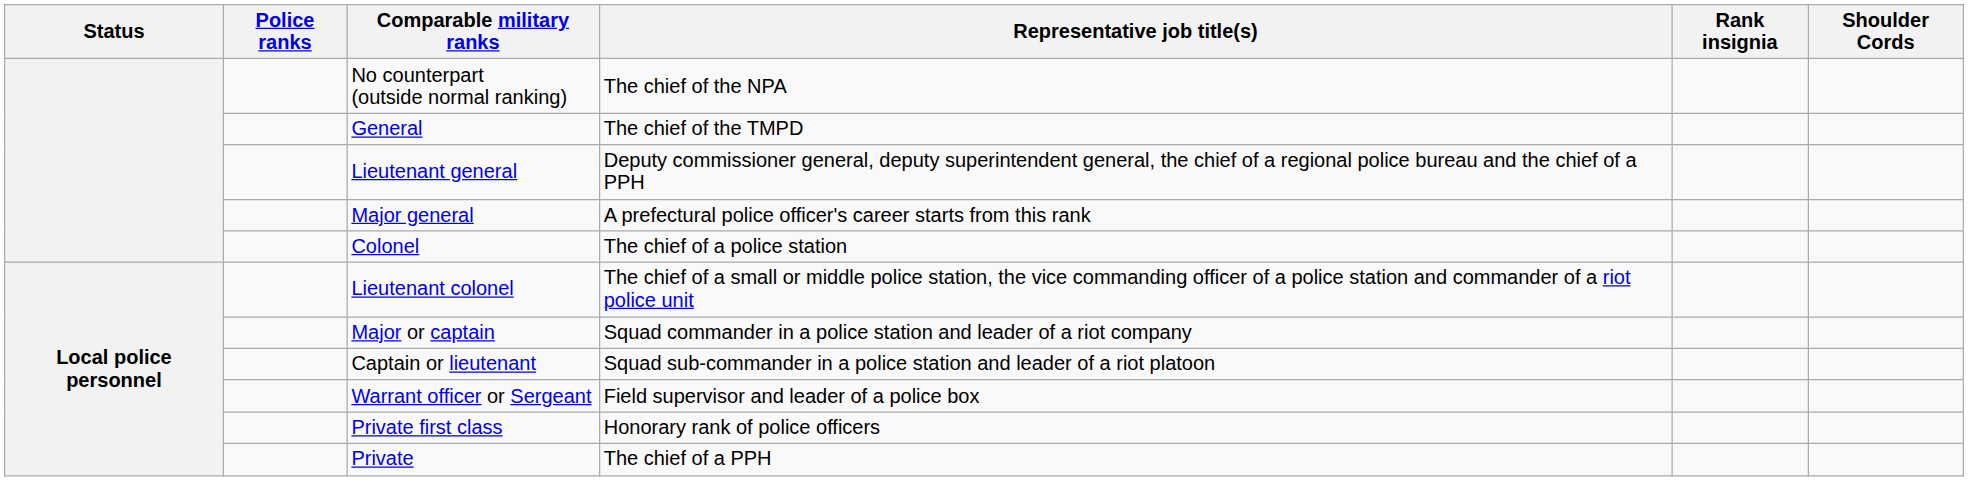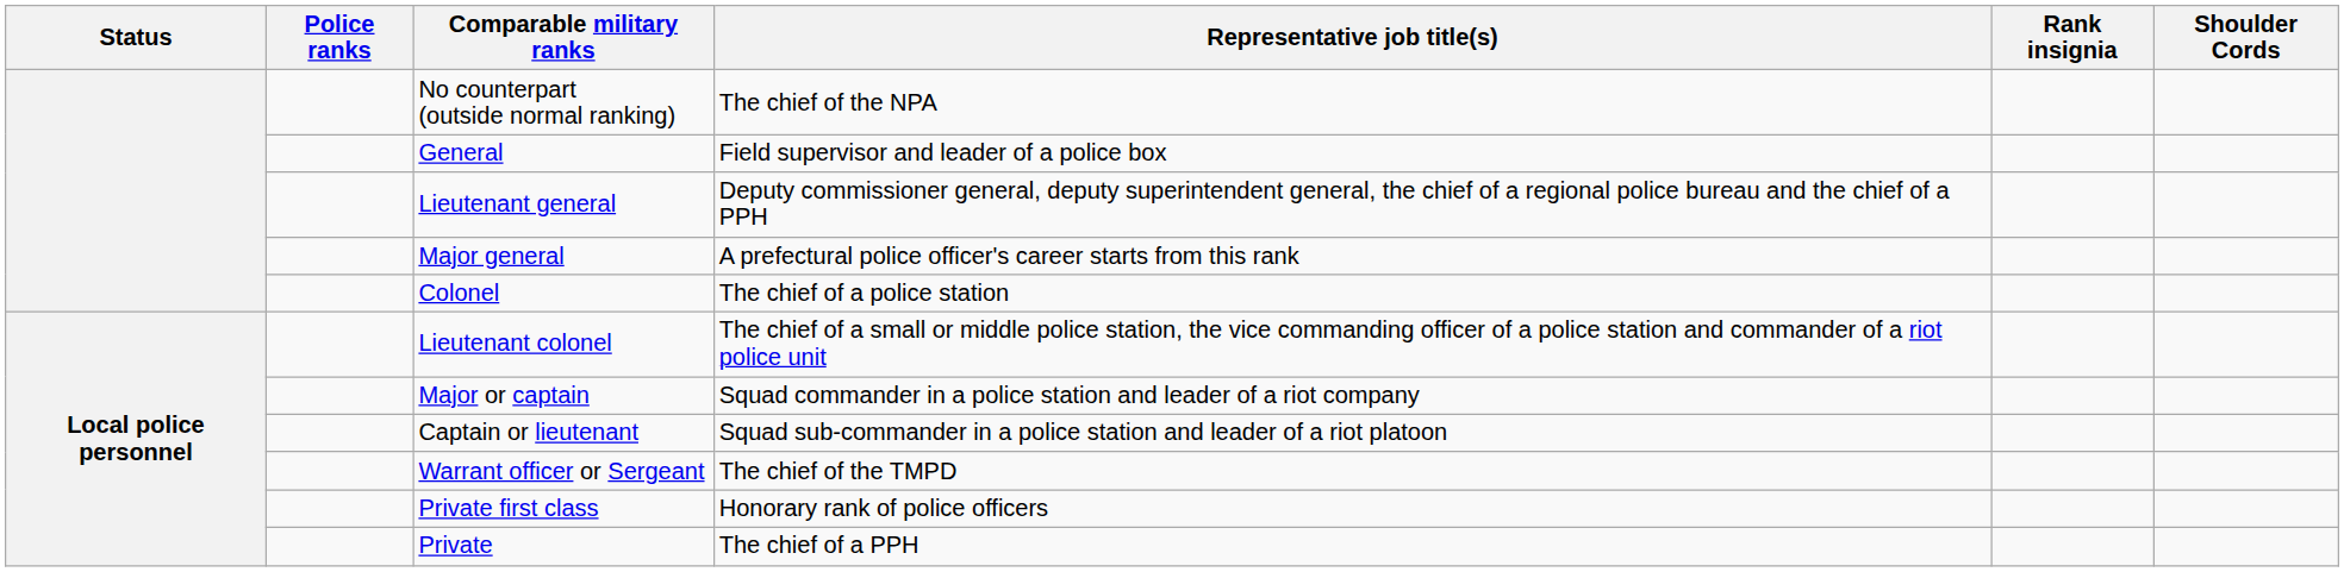 <table class=wikitable>
 <tr>
 <th>Status</th>
 <th><a href='#'>Police ranks</a></th>
 <th>Comparable <a href='#'>military ranks</a></th>
 <th>Representative job title(s)</th>
 <th>Rank insignia</th>
 <th>Shoulder Cords</th>
 </tr>
 <tr>
 <th rowspan="5"></th>
 <td></td>
 <td>No counterpart<br>(outside normal ranking)</td>
 <td>The chief of the NPA</td>
 <td align="center"></td>
 <td align="center"></td>
 </tr>
 <tr>
 <td></td>
 <td><a href='#'>General</a></td>
-<td>The chief of the TMPD</td>
+<td>Field supervisor and leader of a police box</td>
 <td align="center"></td>
 <td align="center"></td>
 </tr>
 <tr>
 <td></td>
 <td><a href='#'>Lieutenant general</a></td>
 <td>Deputy commissioner general, deputy superintendent general, the chief of a regional police bureau and the chief of a PPH</td>
 <td align="center"></td>
 <td align="center"></td>
 </tr>
 <tr>
 <td></td>
 <td><a href='#'>Major general</a></td>
 <td>A prefectural police officer's career starts from this rank</td>
 <td align="center"></td>
 <td align="center"></td>
 </tr>
 <tr>
 <td></td>
 <td><a href='#'>Colonel</a></td>
 <td>The chief of a police station</td>
 <td align="center"></td>
 <td align="center"></td>
 </tr>
 <tr>
 <th rowspan="6">Local police personnel</th>
 <td></td>
 <td><a href='#'>Lieutenant colonel</a></td>
 <td>The chief of a small or middle police station, the vice commanding officer of a police station and commander of a <a href='#'>riot police unit</a></td>
 <td align="center"></td>
 <td align="center"></td>
 </tr>
 <tr>
 <td></td>
 <td><a href='#'>Major</a> or <a href='#'>captain</a></td>
 <td>Squad commander in a police station and leader of a riot company</td>
 <td align="center"></td>
 <td align="center"></td>
 </tr>
 <tr>
 <td></td>
 <td>Captain or <a href='#'>lieutenant</a></td>
 <td>Squad sub-commander in a police station and leader of a riot platoon</td>
 <td align="center"></td>
 <td align="center"></td>
 </tr>
 <tr>
 <td></td>
 <td><a href='#'>Warrant officer</a> or <a href='#'>Sergeant</a></td>
-<td>Field supervisor and leader of a police box</td>
+<td>The chief of the TMPD</td>
 <td align="center"></td>
 <td align="center"></td>
 </tr>
 <tr>
 <td></td>
 <td><a href='#'>Private first class</a></td>
 <td>Honorary rank of police officers</td>
 <td align="center"></td>
 <td align="center"></td>
 </tr>
 <tr>
 <td></td>
 <td><a href='#'>Private</a></td>
 <td>The chief of a PPH</td>
 <td align="center"></td>
 <td align="center"></td>
 </tr>
 </table>
